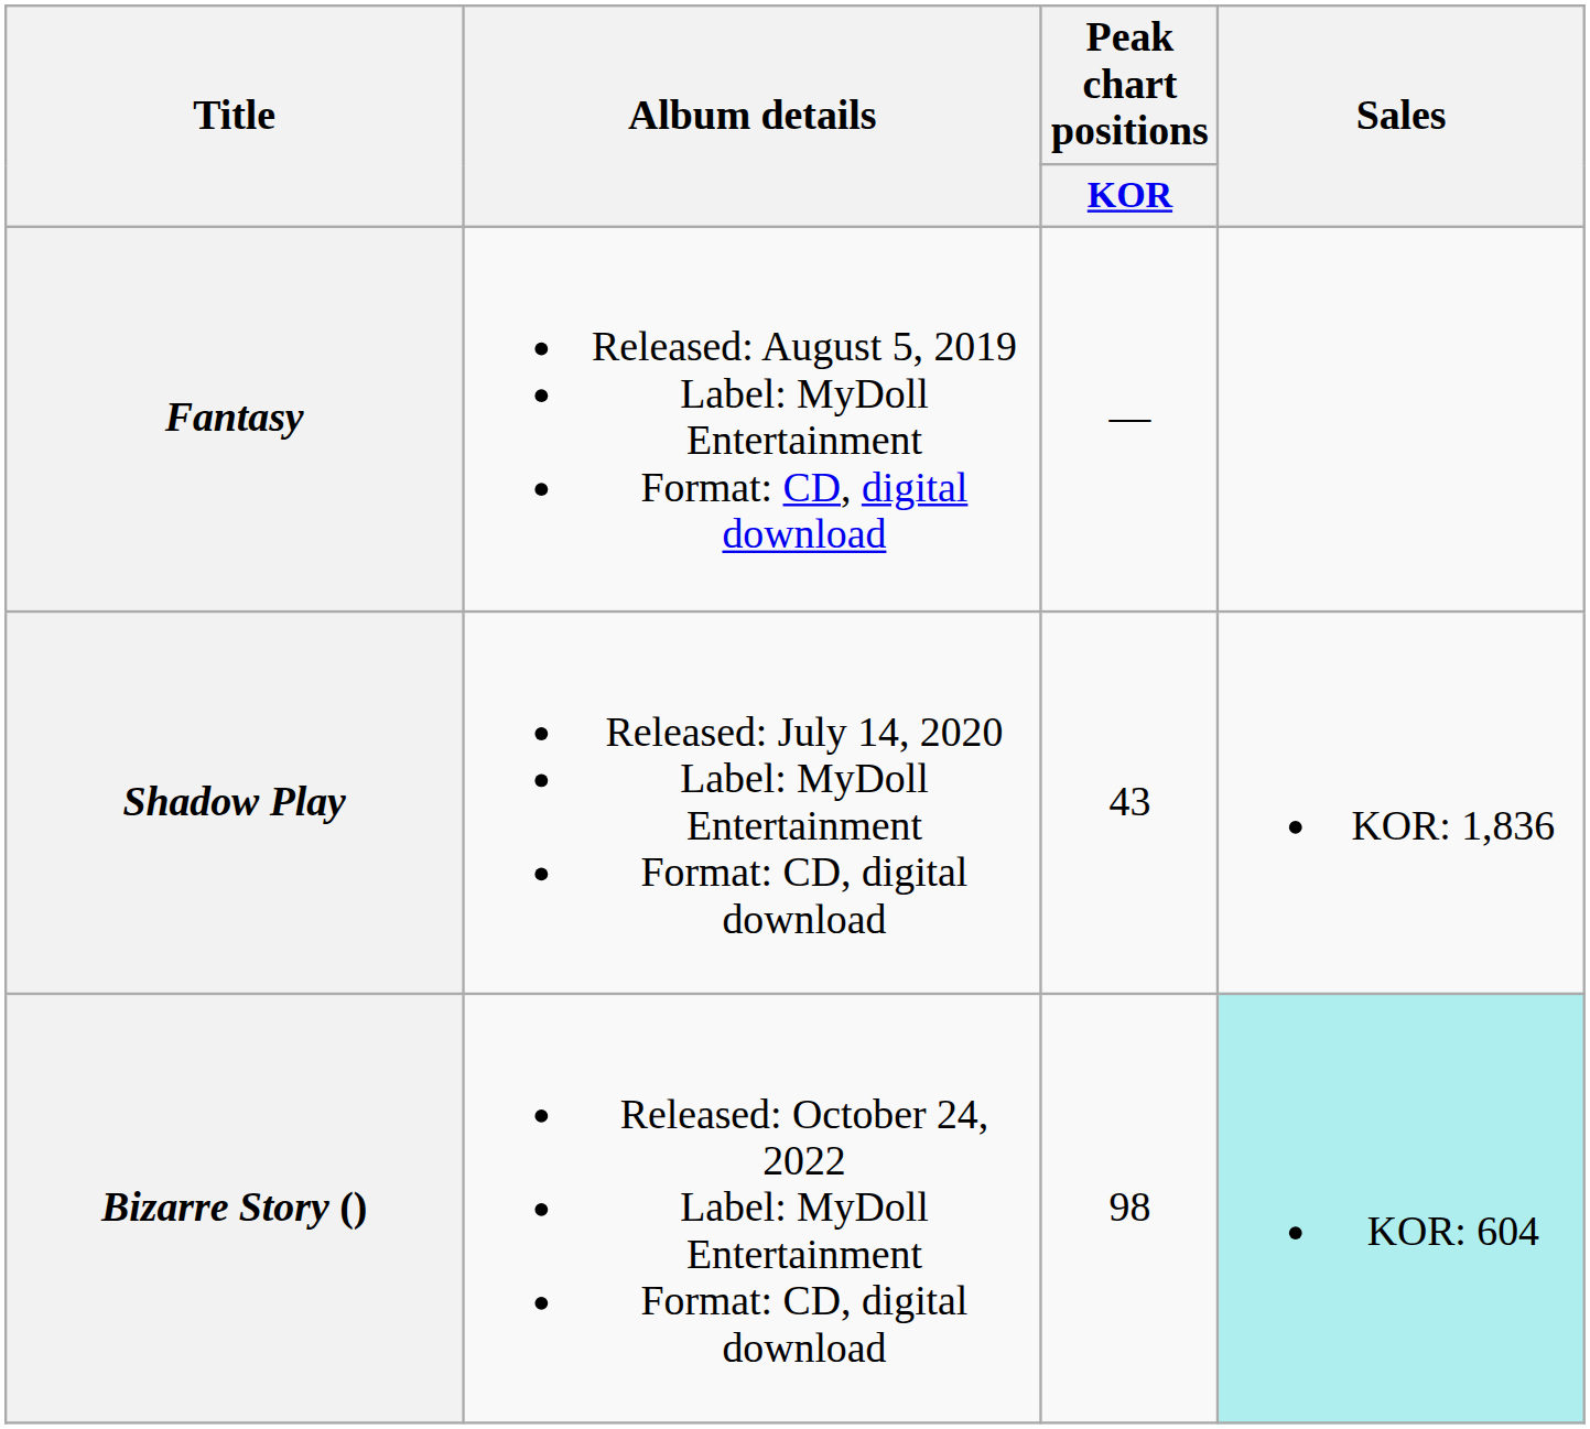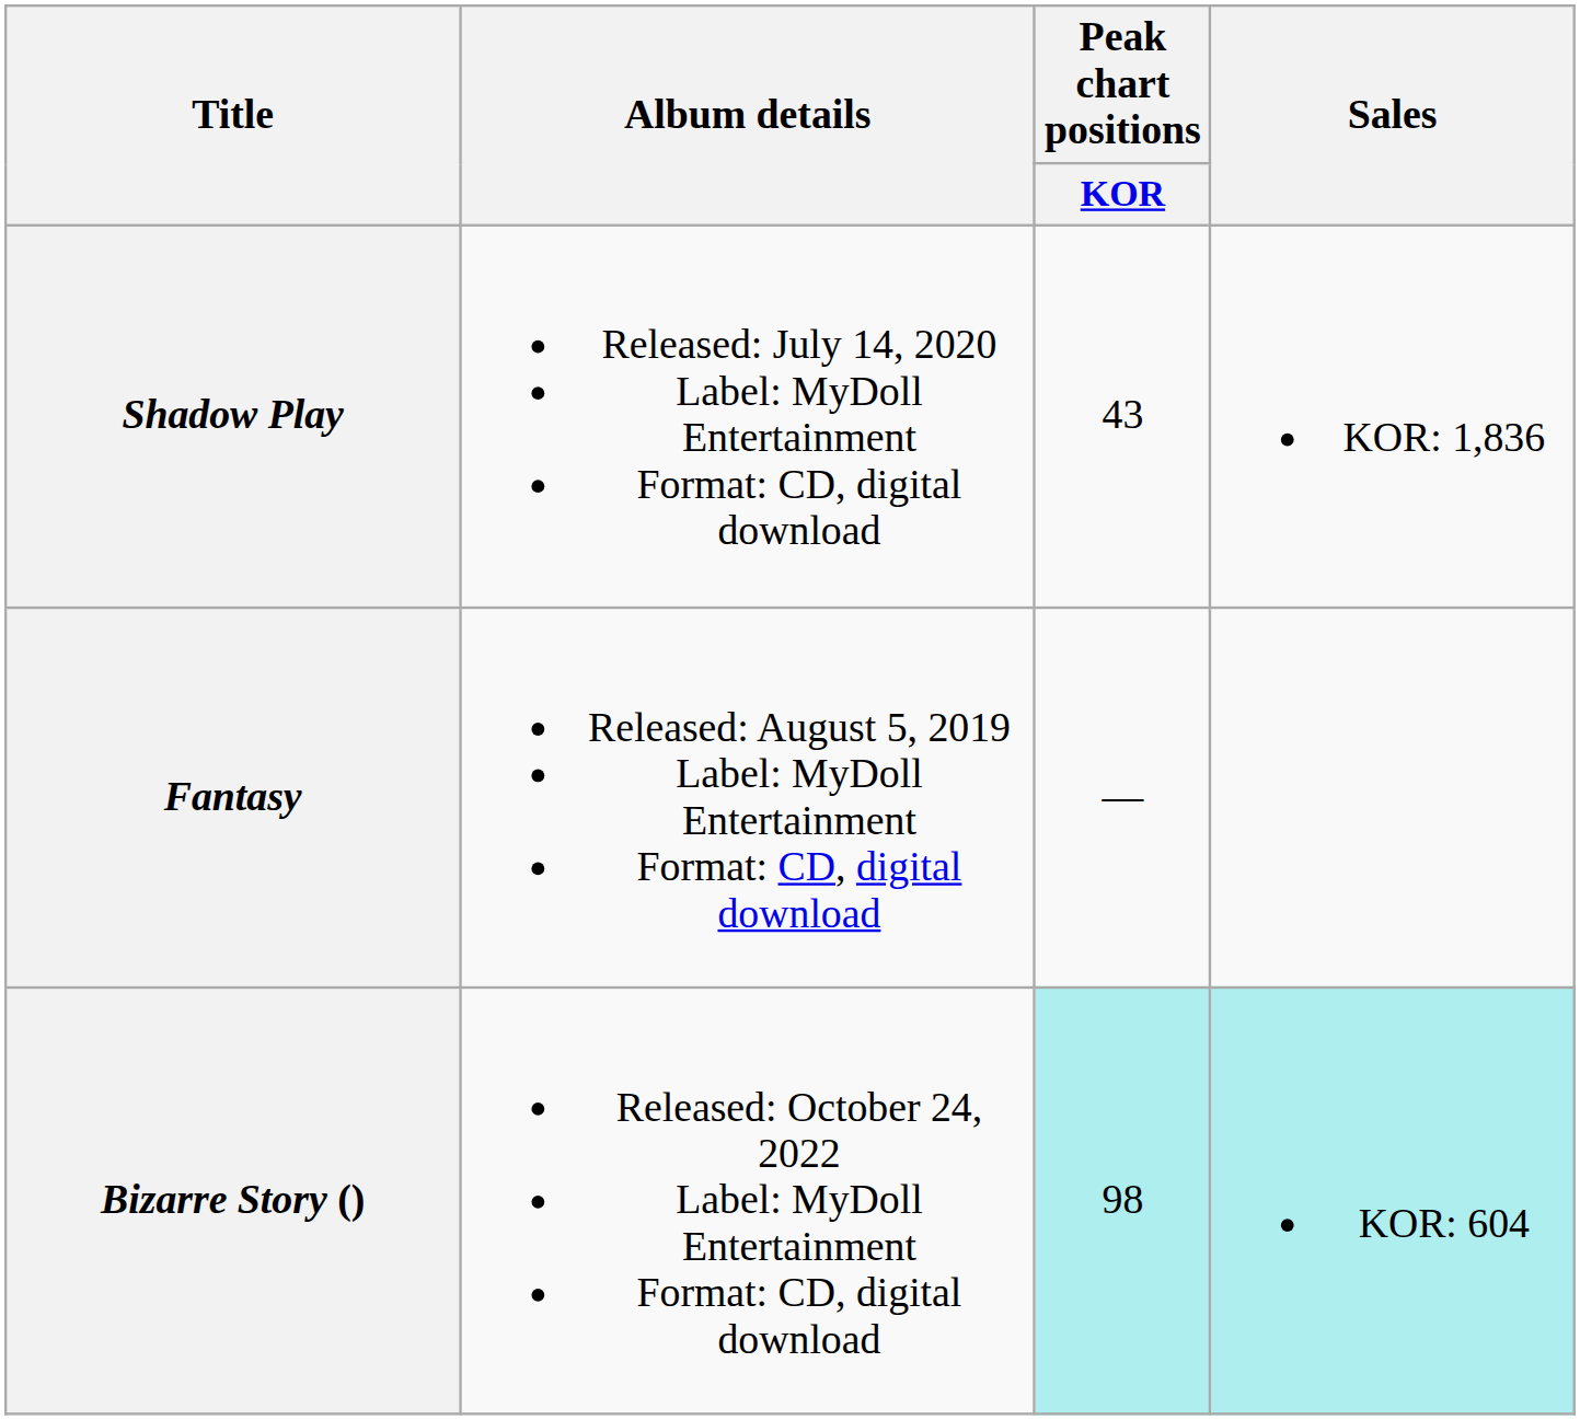 <table class="wikitable plainrowheaders" style="text-align:center;">
 <tr>
 <th rowspan="2" scope="col" style="width:14em;">Title</th>
 <th rowspan="2" scope="col" style="width:16em;">Album details</th>
 <th scope="col">Peak chart positions</th>
 <th rowspan="2" scope="col" style="width:10em;">Sales</th>
 </tr>
 <tr>
 <th scope="col" style="width:2.2em;font-size:90%;"><a href='#'>KOR</a><br></th>
 </tr>
 <tr>
+<th scope="row"><em>Shadow Play</em></th>
+<td><br><ul><li>Released: July 14, 2020</li><li>Label: MyDoll Entertainment</li><li>Format: CD, digital download</li></ul></td>
+<td>43</td>
+<td><br><ul><li>KOR: 1,836</li></ul></td>
+</tr>
+<tr>
 <th scope="row"><em>Fantasy</em></th>
 <td><br><ul><li>Released: August 5, 2019</li><li>Label: MyDoll Entertainment</li><li>Format: <a href='#'>CD</a>, <a href='#'>digital download</a></li></ul></td>
 <td>—</td>
 <td></td>
 </tr>
 <tr>
-<th scope="row"><em>Shadow Play</em></th>
-<td><br><ul><li>Released: July 14, 2020</li><li>Label: MyDoll Entertainment</li><li>Format: CD, digital download</li></ul></td>
-<td>43</td>
-<td><br><ul><li>KOR: 1,836</li></ul></td>
-</tr>
-<tr>
 <th scope="row"><em>Bizarre Story</em> ()</th>
 <td><br><ul><li>Released: October 24, 2022</li><li>Label: MyDoll Entertainment</li><li>Format: CD, digital download</li></ul></td>
-<td>98</td>
+<td style="background: paleturquoise;">98</td>
 <td style="background: paleturquoise;"><br><ul><li>KOR: 604</li></ul></td>
 </tr>
 </table>
